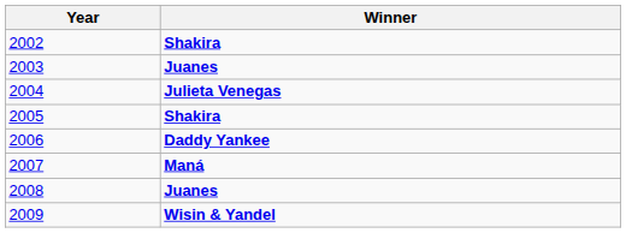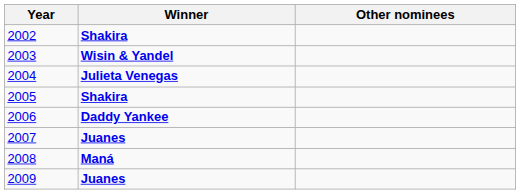 <table class="wikitable" width="50%">
 <tr>
 <th>Year</th>
 <th>Winner</th>
+<th>Other nominees</th>
 </tr>
 <tr>
 <td><a href='#'>2002</a></td>
 <td> <strong><a href='#'>Shakira</a></strong></td>
+<td></td>
 </tr>
 <tr>
 <td><a href='#'>2003</a></td>
-<td> <strong><a href='#'>Juanes</a></strong></td>
+<td> <strong><a href='#'>Wisin & Yandel</a></strong></td>
+<td></td>
 </tr>
 <tr>
 <td><a href='#'>2004</a></td>
 <td> <strong><a href='#'>Julieta Venegas</a></strong></td>
+<td></td>
 </tr>
 <tr>
 <td><a href='#'>2005</a></td>
 <td><strong> <a href='#'>Shakira</a></strong></td>
+<td></td>
 </tr>
 <tr>
 <td><a href='#'>2006</a></td>
 <td> <strong><a href='#'>Daddy Yankee</a></strong></td>
+<td></td>
 </tr>
 <tr>
 <td><a href='#'>2007</a></td>
-<td> <strong><a href='#'>Maná</a></strong></td>
+<td> <strong><a href='#'>Juanes</a></strong></td>
+<td></td>
 </tr>
 <tr>
 <td><a href='#'>2008</a></td>
-<td> <strong><a href='#'>Juanes</a></strong></td>
+<td> <strong><a href='#'>Maná</a></strong></td>
+<td></td>
 </tr>
 <tr>
 <td><a href='#'>2009</a></td>
-<td> <strong><a href='#'>Wisin & Yandel</a></strong></td>
+<td> <strong><a href='#'>Juanes</a></strong></td>
+<td></td>
 </tr>
 </table>
